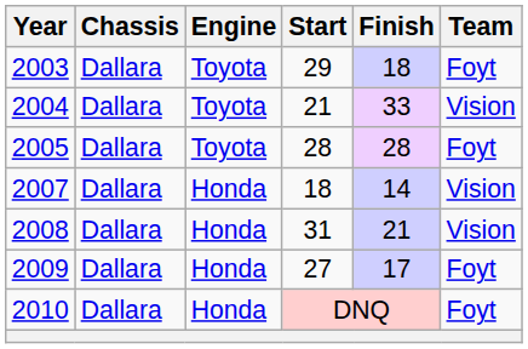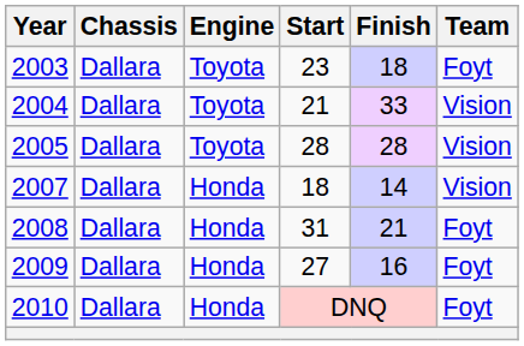 <table class="wikitable" style="font-size: 90%;">
 <tr>
 <th scope="col">Year</th>
 <th scope="col">Chassis</th>
 <th scope="col">Engine</th>
 <th scope="col">Start</th>
 <th scope="col">Finish</th>
 <th scope="col">Team</th>
 </tr>
 <tr>
 <td><a href='#'>2003</a></td>
 <td><a href='#'>Dallara</a></td>
 <td><a href='#'>Toyota</a></td>
-<td align=center>29</td>
+<td align=center>23</td>
 <td align=center style="background:#CFCFFF;">18</td>
 <td nowrap><a href='#'>Foyt</a></td>
 </tr>
 <tr>
 <td><a href='#'>2004</a></td>
 <td><a href='#'>Dallara</a></td>
 <td><a href='#'>Toyota</a></td>
 <td align=center>21</td>
 <td align=center style="background:#EFCFFF;">33</td>
 <td><a href='#'>Vision</a></td>
 </tr>
 <tr>
 <td><a href='#'>2005</a></td>
 <td><a href='#'>Dallara</a></td>
 <td><a href='#'>Toyota</a></td>
 <td align=center>28</td>
 <td align=center style="background:#EFCFFF;">28</td>
-<td><a href='#'>Foyt</a></td>
+<td><a href='#'>Vision</a></td>
 </tr>
 <tr>
 <td><a href='#'>2007</a></td>
 <td><a href='#'>Dallara</a></td>
 <td><a href='#'>Honda</a></td>
 <td align=center>18</td>
 <td align=center style="background:#CFCFFF;">14</td>
 <td><a href='#'>Vision</a></td>
 </tr>
 <tr>
 <td><a href='#'>2008</a></td>
 <td><a href='#'>Dallara</a></td>
 <td><a href='#'>Honda</a></td>
 <td align=center>31</td>
 <td align=center style="background:#CFCFFF;">21</td>
-<td><a href='#'>Vision</a></td>
+<td><a href='#'>Foyt</a></td>
 </tr>
 <tr>
 <td><a href='#'>2009</a></td>
 <td><a href='#'>Dallara</a></td>
 <td><a href='#'>Honda</a></td>
 <td align=center>27</td>
-<td align=center style="background:#CFCFFF;">17</td>
+<td align=center style="background:#CFCFFF;">16</td>
 <td><a href='#'>Foyt</a></td>
 </tr>
 <tr>
 <td><a href='#'>2010</a></td>
 <td><a href='#'>Dallara</a></td>
 <td><a href='#'>Honda</a></td>
 <td colspan=2 align=center style="background:#FFCFCF;">DNQ</td>
 <td><a href='#'>Foyt</a></td>
 </tr>
 <tr>
 <th colspan="6"></th>
 </tr>
 </table>
